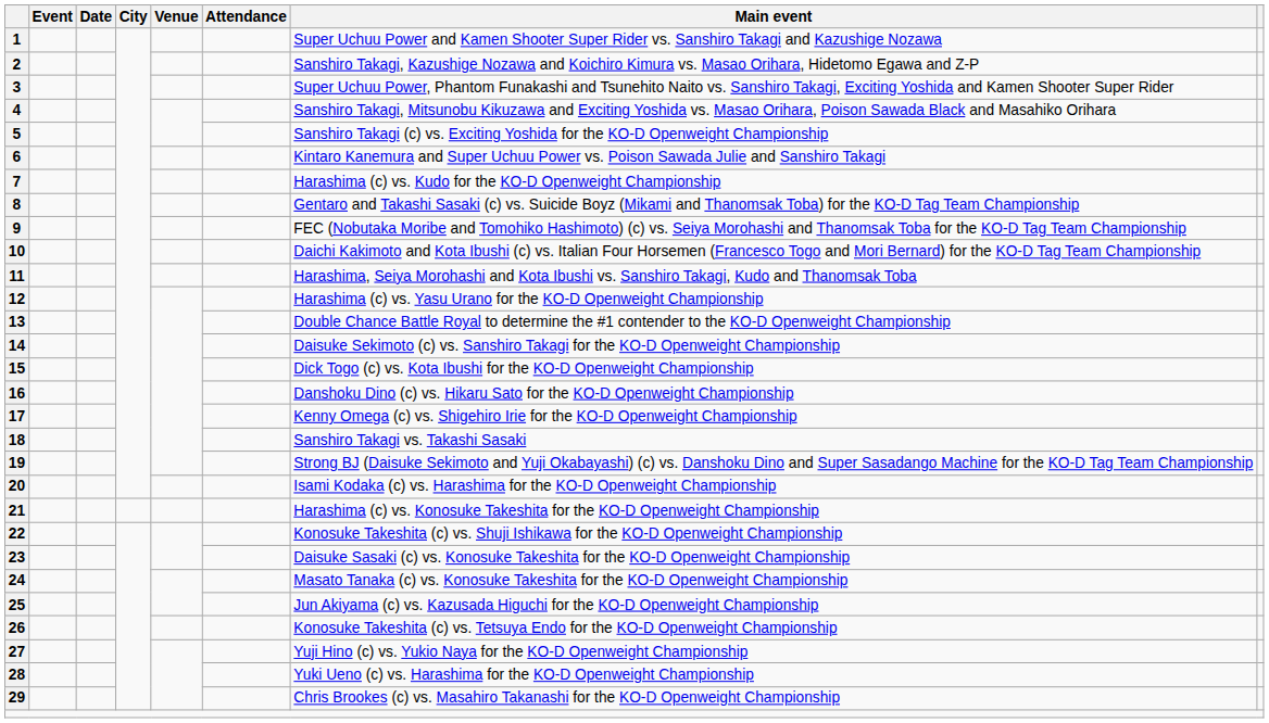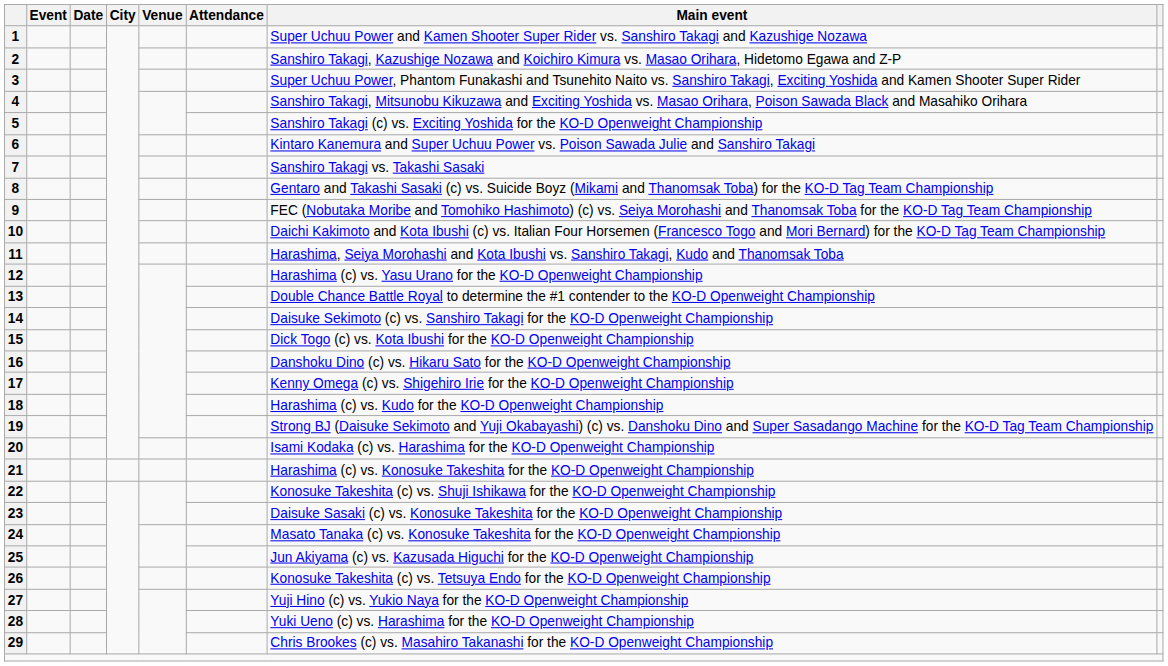 <table class="wikitable sortable" align="center" style="font-size:85%;">
 <tr>
 <th></th>
 <th>Event</th>
 <th>Date</th>
 <th>City</th>
 <th>Venue</th>
 <th>Attendance</th>
 <th class="unsortable">Main event</th>
 <th class="unsortable"></th>
 </tr>
 <tr>
 <th>1</th>
 <td></td>
 <td></td>
 <td rowspan=20></td>
 <td></td>
 <td></td>
 <td align="left"><a href='#'>Super Uchuu Power</a> and <a href='#'>Kamen Shooter Super Rider</a> vs. <a href='#'>Sanshiro Takagi</a> and <a href='#'>Kazushige Nozawa</a></td>
 <td></td>
 </tr>
 <tr>
 <th>2</th>
 <td></td>
 <td></td>
 <td></td>
 <td></td>
 <td align="left"><a href='#'>Sanshiro Takagi</a>, <a href='#'>Kazushige Nozawa</a> and <a href='#'>Koichiro Kimura</a> vs. <a href='#'>Masao Orihara</a>, Hidetomo Egawa and Z-P</td>
 <td></td>
 </tr>
 <tr>
 <th>3</th>
 <td></td>
 <td></td>
 <td></td>
 <td></td>
 <td align="left"><a href='#'>Super Uchuu Power</a>, Phantom Funakashi and Tsunehito Naito vs. <a href='#'>Sanshiro Takagi</a>, <a href='#'>Exciting Yoshida</a> and Kamen Shooter Super Rider</td>
 <td></td>
 </tr>
 <tr>
 <th>4</th>
 <td></td>
 <td></td>
 <td rowspan=2></td>
 <td></td>
 <td align="left"><a href='#'>Sanshiro Takagi</a>, <a href='#'>Mitsunobu Kikuzawa</a> and <a href='#'>Exciting Yoshida</a> vs. <a href='#'>Masao Orihara</a>, <a href='#'>Poison Sawada Black</a> and Masahiko Orihara</td>
 <td></td>
 </tr>
 <tr>
 <th>5</th>
 <td></td>
 <td></td>
 <td></td>
 <td align="left"><a href='#'>Sanshiro Takagi</a> (c) vs. <a href='#'>Exciting Yoshida</a> for the <a href='#'>KO-D Openweight Championship</a></td>
 <td></td>
 </tr>
 <tr>
 <th>6</th>
 <td></td>
 <td></td>
 <td></td>
 <td></td>
 <td align="left"><a href='#'>Kintaro Kanemura</a> and <a href='#'>Super Uchuu Power</a> vs. <a href='#'>Poison Sawada Julie</a> and <a href='#'>Sanshiro Takagi</a></td>
 <td></td>
 </tr>
 <tr>
 <th>7</th>
 <td></td>
 <td></td>
 <td></td>
 <td></td>
-<td align="left"><a href='#'>Harashima</a> (c) vs. <a href='#'>Kudo</a> for the <a href='#'>KO-D Openweight Championship</a></td>
+<td align="left"><a href='#'>Sanshiro Takagi</a> vs. <a href='#'>Takashi Sasaki</a></td>
 <td></td>
 </tr>
 <tr>
 <th>8</th>
 <td></td>
 <td></td>
 <td></td>
 <td></td>
 <td align="left"><a href='#'>Gentaro</a> and <a href='#'>Takashi Sasaki</a> (c) vs. Suicide Boyz (<a href='#'>Mikami</a> and <a href='#'>Thanomsak Toba</a>) for the <a href='#'>KO-D Tag Team Championship</a></td>
 <td></td>
 </tr>
 <tr>
 <th>9</th>
 <td></td>
 <td></td>
 <td style="white-space:nowrap;"></td>
 <td></td>
 <td align="left">FEC (<a href='#'>Nobutaka Moribe</a> and <a href='#'>Tomohiko Hashimoto</a>) (c) vs. <a href='#'>Seiya Morohashi</a> and <a href='#'>Thanomsak Toba</a> for the <a href='#'>KO-D Tag Team Championship</a></td>
 <td></td>
 </tr>
 <tr>
 <th>10</th>
 <td></td>
 <td></td>
 <td></td>
 <td></td>
 <td align="left"><a href='#'>Daichi Kakimoto</a> and <a href='#'>Kota Ibushi</a> (c) vs. Italian Four Horsemen (<a href='#'>Francesco Togo</a> and <a href='#'>Mori Bernard</a>) for the <a href='#'>KO-D Tag Team Championship</a></td>
 <td></td>
 </tr>
 <tr>
 <th>11</th>
 <td></td>
 <td></td>
 <td></td>
 <td></td>
 <td align="left"><a href='#'>Harashima</a>, <a href='#'>Seiya Morohashi</a> and <a href='#'>Kota Ibushi</a> vs. <a href='#'>Sanshiro Takagi</a>, <a href='#'>Kudo</a> and <a href='#'>Thanomsak Toba</a></td>
 <td></td>
 </tr>
 <tr>
 <th>12</th>
 <td></td>
 <td></td>
 <td rowspan=8></td>
 <td></td>
 <td align="left"><a href='#'>Harashima</a> (c) vs. <a href='#'>Yasu Urano</a> for the <a href='#'>KO-D Openweight Championship</a></td>
 <td></td>
 </tr>
 <tr>
 <th>13</th>
 <td></td>
 <td></td>
 <td></td>
 <td align="left"><a href='#'>Double Chance Battle Royal</a> to determine the #1 contender to the <a href='#'>KO-D Openweight Championship</a></td>
 <td></td>
 </tr>
 <tr>
 <th>14</th>
 <td></td>
 <td></td>
 <td></td>
 <td align="left"><a href='#'>Daisuke Sekimoto</a> (c) vs. <a href='#'>Sanshiro Takagi</a> for the <a href='#'>KO-D Openweight Championship</a></td>
 <td></td>
 </tr>
 <tr>
 <th>15</th>
 <td></td>
 <td></td>
 <td></td>
 <td align="left"><a href='#'>Dick Togo</a> (c) vs. <a href='#'>Kota Ibushi</a> for the <a href='#'>KO-D Openweight Championship</a></td>
 <td></td>
 </tr>
 <tr>
 <th>16</th>
 <td></td>
 <td></td>
 <td></td>
 <td align="left"><a href='#'>Danshoku Dino</a> (c) vs. <a href='#'>Hikaru Sato</a> for the <a href='#'>KO-D Openweight Championship</a></td>
 <td></td>
 </tr>
 <tr>
 <th>17</th>
 <td></td>
 <td></td>
 <td></td>
 <td align="left"><a href='#'>Kenny Omega</a> (c) vs. <a href='#'>Shigehiro Irie</a> for the <a href='#'>KO-D Openweight Championship</a></td>
 <td></td>
 </tr>
 <tr>
 <th>18</th>
 <td></td>
 <td></td>
 <td></td>
-<td align="left"><a href='#'>Sanshiro Takagi</a> vs. <a href='#'>Takashi Sasaki</a></td>
+<td align="left"><a href='#'>Harashima</a> (c) vs. <a href='#'>Kudo</a> for the <a href='#'>KO-D Openweight Championship</a></td>
 <td></td>
 </tr>
 <tr>
 <th>19</th>
 <td></td>
 <td></td>
 <td></td>
 <td align="left"><a href='#'>Strong BJ</a> (<a href='#'>Daisuke Sekimoto</a> and <a href='#'>Yuji Okabayashi</a>) (c) vs. <a href='#'>Danshoku Dino</a> and <a href='#'>Super Sasadango Machine</a> for the <a href='#'>KO-D Tag Team Championship</a></td>
 <td></td>
 </tr>
 <tr>
 <th>20</th>
 <td></td>
 <td></td>
 <td></td>
 <td></td>
 <td align="left"><a href='#'>Isami Kodaka</a> (c) vs. <a href='#'>Harashima</a> for the <a href='#'>KO-D Openweight Championship</a></td>
 <td></td>
 </tr>
 <tr>
 <th>21</th>
 <td></td>
 <td></td>
 <td style="white-space:nowrap;"></td>
 <td></td>
 <td></td>
 <td align="left"><a href='#'>Harashima</a> (c) vs. <a href='#'>Konosuke Takeshita</a> for the <a href='#'>KO-D Openweight Championship</a></td>
 <td></td>
 </tr>
 <tr>
 <th>22</th>
 <td></td>
 <td></td>
 <td rowspan=8></td>
 <td rowspan=2></td>
 <td></td>
 <td align="left"><a href='#'>Konosuke Takeshita</a> (c) vs. <a href='#'>Shuji Ishikawa</a> for the <a href='#'>KO-D Openweight Championship</a></td>
 <td></td>
 </tr>
 <tr>
 <th>23</th>
 <td style="white-space:nowrap;"></td>
 <td style="white-space:nowrap;"></td>
 <td></td>
 <td align="left"><a href='#'>Daisuke Sasaki</a> (c) vs. <a href='#'>Konosuke Takeshita</a> for the <a href='#'>KO-D Openweight Championship</a></td>
 <td></td>
 </tr>
 <tr>
 <th>24</th>
 <td></td>
 <td></td>
 <td rowspan=2></td>
 <td></td>
 <td align="left"><a href='#'>Masato Tanaka</a> (c) vs. <a href='#'>Konosuke Takeshita</a> for the <a href='#'>KO-D Openweight Championship</a></td>
 <td></td>
 </tr>
 <tr>
 <th>25</th>
 <td></td>
 <td></td>
 <td></td>
 <td align="left"><a href='#'>Jun Akiyama</a> (c) vs. <a href='#'>Kazusada Higuchi</a> for the <a href='#'>KO-D Openweight Championship</a></td>
 <td></td>
 </tr>
 <tr>
 <th>26</th>
 <td></td>
 <td></td>
 <td></td>
 <td></td>
 <td align="left"><a href='#'>Konosuke Takeshita</a> (c) vs. <a href='#'>Tetsuya Endo</a> for the <a href='#'>KO-D Openweight Championship</a></td>
 <td></td>
 </tr>
 <tr>
 <th>27</th>
 <td></td>
 <td></td>
 <td rowspan=3></td>
 <td></td>
 <td align="left"><a href='#'>Yuji Hino</a> (c) vs. <a href='#'>Yukio Naya</a> for the <a href='#'>KO-D Openweight Championship</a></td>
 <td></td>
 </tr>
 <tr>
 <th>28</th>
 <td></td>
 <td></td>
 <td></td>
 <td align="left"><a href='#'>Yuki Ueno</a> (c) vs. <a href='#'>Harashima</a> for the <a href='#'>KO-D Openweight Championship</a></td>
 <td></td>
 </tr>
 <tr>
 <th>29</th>
 <td></td>
 <td></td>
 <td></td>
 <td align="left"><a href='#'>Chris Brookes</a> (c) vs. <a href='#'>Masahiro Takanashi</a> for the <a href='#'>KO-D Openweight Championship</a></td>
 <td></td>
 </tr>
 <tr>
 <td colspan="8"></td>
 </tr>
 </table>
